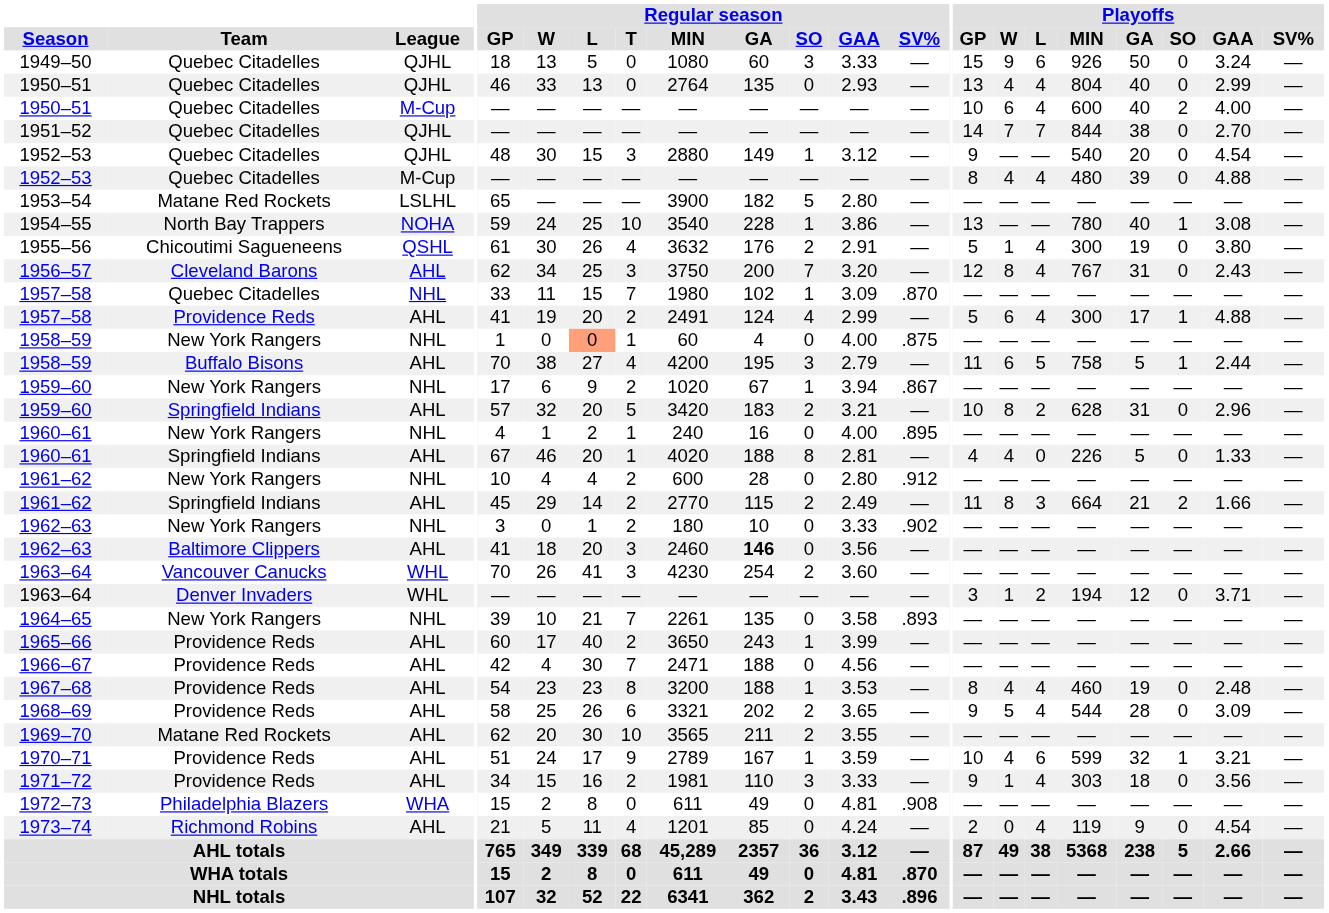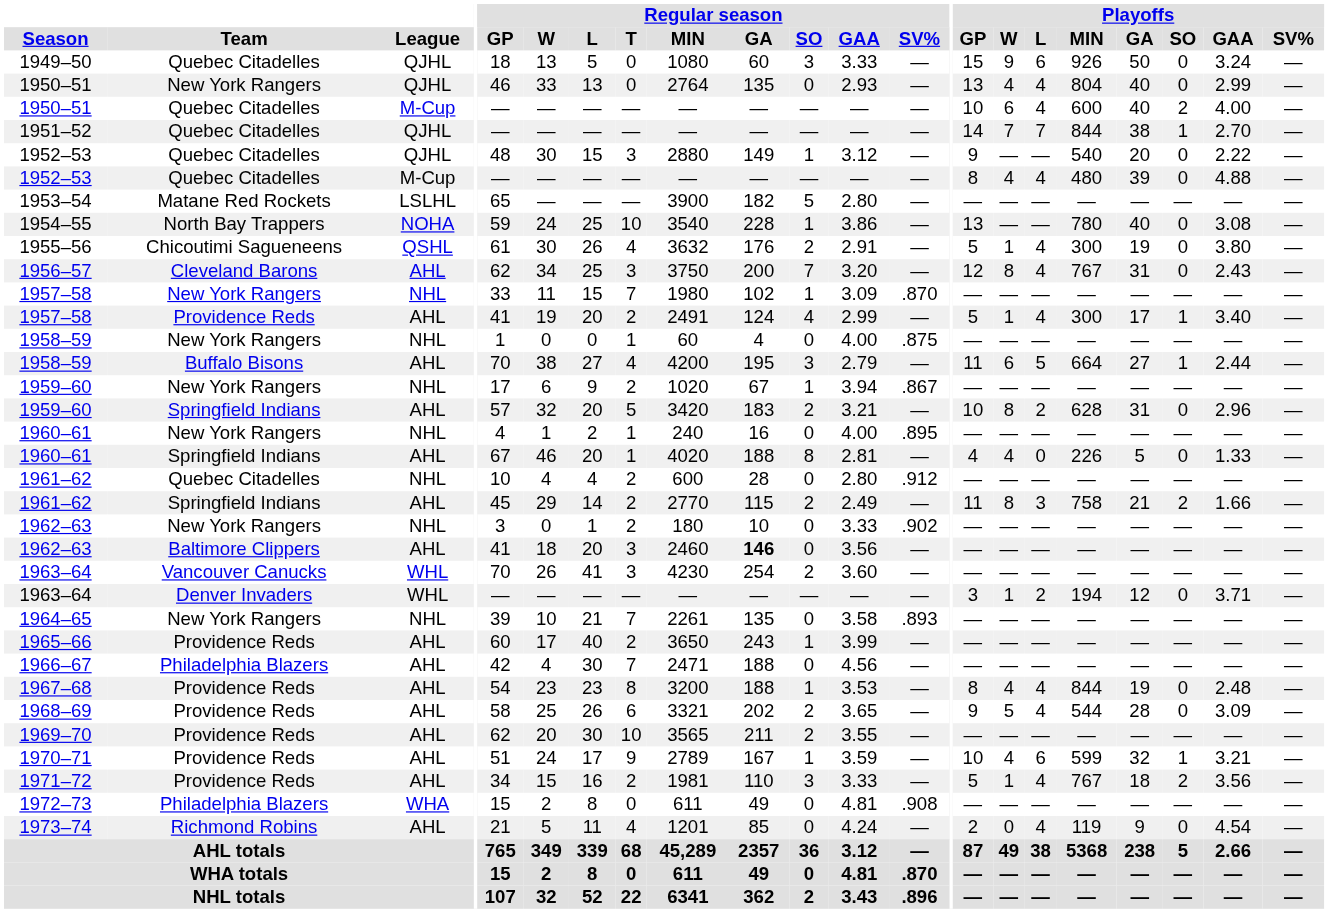 <table border="0" cellpadding="1" cellspacing="0" style="width:90%; text-align:center;">
 <tr bgcolor="#e0e0e0">
 <th colspan="3" bgcolor="#ffffff"></th>
 <th rowspan="99" bgcolor="#ffffff"></th>
 <th colspan="9" bgcolor="#e0e0e0"><a href='#'>Regular season</a></th>
 <th rowspan="99" bgcolor="#ffffff"></th>
 <th colspan="8" bgcolor="#e0e0e0"><a href='#'>Playoffs</a></th>
 </tr>
 <tr bgcolor="#e0e0e0">
 <th><a href='#'>Season</a></th>
 <th>Team</th>
 <th>League</th>
 <th>GP</th>
 <th>W</th>
 <th>L</th>
 <th>T</th>
 <th>MIN</th>
 <th>GA</th>
 <th><a href='#'>SO</a></th>
 <th><a href='#'>GAA</a></th>
 <th><a href='#'>SV%</a></th>
 <th>GP</th>
 <th>W</th>
 <th>L</th>
 <th>MIN</th>
 <th>GA</th>
 <th>SO</th>
 <th>GAA</th>
 <th>SV%</th>
 </tr>
 <tr>
 <td>1949–50</td>
 <td>Quebec Citadelles</td>
 <td>QJHL</td>
 <td>18</td>
 <td>13</td>
 <td>5</td>
 <td>0</td>
 <td>1080</td>
 <td>60</td>
 <td>3</td>
 <td>3.33</td>
 <td>—</td>
 <td>15</td>
 <td>9</td>
 <td>6</td>
 <td>926</td>
 <td>50</td>
 <td>0</td>
 <td>3.24</td>
 <td>—</td>
 </tr>
 <tr bgcolor="#f0f0f0">
 <td>1950–51</td>
-<td>Quebec Citadelles</td>
+<td>New York Rangers</td>
 <td>QJHL</td>
 <td>46</td>
 <td>33</td>
 <td>13</td>
 <td>0</td>
 <td>2764</td>
 <td>135</td>
 <td>0</td>
 <td>2.93</td>
 <td>—</td>
 <td>13</td>
 <td>4</td>
 <td>4</td>
 <td>804</td>
 <td>40</td>
 <td>0</td>
 <td>2.99</td>
 <td>—</td>
 </tr>
 <tr>
 <td><a href='#'>1950–51</a></td>
 <td>Quebec Citadelles</td>
 <td><a href='#'>M-Cup</a></td>
 <td>—</td>
 <td>—</td>
 <td>—</td>
 <td>—</td>
 <td>—</td>
 <td>—</td>
 <td>—</td>
 <td>—</td>
 <td>—</td>
 <td>10</td>
 <td>6</td>
 <td>4</td>
 <td>600</td>
 <td>40</td>
 <td>2</td>
 <td>4.00</td>
 <td>—</td>
 </tr>
 <tr bgcolor="#f0f0f0">
 <td>1951–52</td>
 <td>Quebec Citadelles</td>
 <td>QJHL</td>
 <td>—</td>
 <td>—</td>
 <td>—</td>
 <td>—</td>
 <td>—</td>
 <td>—</td>
 <td>—</td>
 <td>—</td>
 <td>—</td>
 <td>14</td>
 <td>7</td>
 <td>7</td>
 <td>844</td>
 <td>38</td>
-<td>0</td>
+<td>1</td>
 <td>2.70</td>
 <td>—</td>
 </tr>
 <tr>
 <td>1952–53</td>
 <td>Quebec Citadelles</td>
 <td>QJHL</td>
 <td>48</td>
 <td>30</td>
 <td>15</td>
 <td>3</td>
 <td>2880</td>
 <td>149</td>
 <td>1</td>
 <td>3.12</td>
 <td>—</td>
 <td>9</td>
 <td>—</td>
 <td>—</td>
 <td>540</td>
 <td>20</td>
 <td>0</td>
-<td>4.54</td>
+<td>2.22</td>
 <td>—</td>
 </tr>
 <tr bgcolor="#f0f0f0">
 <td><a href='#'>1952–53</a></td>
 <td>Quebec Citadelles</td>
 <td>M-Cup</td>
 <td>—</td>
 <td>—</td>
 <td>—</td>
 <td>—</td>
 <td>—</td>
 <td>—</td>
 <td>—</td>
 <td>—</td>
 <td>—</td>
 <td>8</td>
 <td>4</td>
 <td>4</td>
 <td>480</td>
 <td>39</td>
 <td>0</td>
 <td>4.88</td>
 <td>—</td>
 </tr>
 <tr>
 <td>1953–54</td>
 <td>Matane Red Rockets</td>
 <td>LSLHL</td>
 <td>65</td>
 <td>—</td>
 <td>—</td>
 <td>—</td>
 <td>3900</td>
 <td>182</td>
 <td>5</td>
 <td>2.80</td>
 <td>—</td>
 <td>—</td>
 <td>—</td>
 <td>—</td>
 <td>—</td>
 <td>—</td>
 <td>—</td>
 <td>—</td>
 <td>—</td>
 </tr>
 <tr bgcolor="#f0f0f0">
 <td>1954–55</td>
 <td>North Bay Trappers</td>
 <td><a href='#'>NOHA</a></td>
 <td>59</td>
 <td>24</td>
 <td>25</td>
 <td>10</td>
 <td>3540</td>
 <td>228</td>
 <td>1</td>
 <td>3.86</td>
 <td>—</td>
 <td>13</td>
 <td>—</td>
 <td>—</td>
 <td>780</td>
 <td>40</td>
-<td>1</td>
+<td>0</td>
 <td>3.08</td>
 <td>—</td>
 </tr>
 <tr>
 <td>1955–56</td>
 <td>Chicoutimi Sagueneens</td>
 <td><a href='#'>QSHL</a></td>
 <td>61</td>
 <td>30</td>
 <td>26</td>
 <td>4</td>
 <td>3632</td>
 <td>176</td>
 <td>2</td>
 <td>2.91</td>
 <td>—</td>
 <td>5</td>
 <td>1</td>
 <td>4</td>
 <td>300</td>
 <td>19</td>
 <td>0</td>
 <td>3.80</td>
 <td>—</td>
 </tr>
 <tr bgcolor="#f0f0f0">
 <td><a href='#'>1956–57</a></td>
 <td><a href='#'>Cleveland Barons</a></td>
 <td><a href='#'>AHL</a></td>
 <td>62</td>
 <td>34</td>
 <td>25</td>
 <td>3</td>
 <td>3750</td>
 <td>200</td>
 <td>7</td>
 <td>3.20</td>
 <td>—</td>
 <td>12</td>
 <td>8</td>
 <td>4</td>
 <td>767</td>
 <td>31</td>
 <td>0</td>
 <td>2.43</td>
 <td>—</td>
 </tr>
 <tr>
 <td><a href='#'>1957–58</a></td>
-<td>Quebec Citadelles</td>
+<td><a href='#'>New York Rangers</a></td>
 <td><a href='#'>NHL</a></td>
 <td>33</td>
 <td>11</td>
 <td>15</td>
 <td>7</td>
 <td>1980</td>
 <td>102</td>
 <td>1</td>
 <td>3.09</td>
 <td>.870</td>
 <td>—</td>
 <td>—</td>
 <td>—</td>
 <td>—</td>
 <td>—</td>
 <td>—</td>
 <td>—</td>
 <td>—</td>
 </tr>
 <tr bgcolor="#f0f0f0">
 <td><a href='#'>1957–58</a></td>
 <td><a href='#'>Providence Reds</a></td>
 <td>AHL</td>
 <td>41</td>
 <td>19</td>
 <td>20</td>
 <td>2</td>
 <td>2491</td>
 <td>124</td>
 <td>4</td>
 <td>2.99</td>
 <td>—</td>
 <td>5</td>
-<td>6</td>
+<td>1</td>
 <td>4</td>
 <td>300</td>
 <td>17</td>
 <td>1</td>
-<td>4.88</td>
+<td>3.40</td>
 <td>—</td>
 </tr>
 <tr>
 <td><a href='#'>1958–59</a></td>
 <td>New York Rangers</td>
 <td>NHL</td>
 <td>1</td>
 <td>0</td>
-<td style="background: lightsalmon;">0</td>
+<td>0</td>
 <td>1</td>
 <td>60</td>
 <td>4</td>
 <td>0</td>
 <td>4.00</td>
 <td>.875</td>
 <td>—</td>
 <td>—</td>
 <td>—</td>
 <td>—</td>
 <td>—</td>
 <td>—</td>
 <td>—</td>
 <td>—</td>
 </tr>
 <tr bgcolor="#f0f0f0">
 <td><a href='#'>1958–59</a></td>
 <td><a href='#'>Buffalo Bisons</a></td>
 <td>AHL</td>
 <td>70</td>
 <td>38</td>
 <td>27</td>
 <td>4</td>
 <td>4200</td>
 <td>195</td>
 <td>3</td>
 <td>2.79</td>
 <td>—</td>
 <td>11</td>
 <td>6</td>
 <td>5</td>
-<td>758</td>
-<td>5</td>
+<td>664</td>
+<td>27</td>
 <td>1</td>
 <td>2.44</td>
 <td>—</td>
 </tr>
 <tr>
 <td><a href='#'>1959–60</a></td>
 <td>New York Rangers</td>
 <td>NHL</td>
 <td>17</td>
 <td>6</td>
 <td>9</td>
 <td>2</td>
 <td>1020</td>
 <td>67</td>
 <td>1</td>
 <td>3.94</td>
 <td>.867</td>
 <td>—</td>
 <td>—</td>
 <td>—</td>
 <td>—</td>
 <td>—</td>
 <td>—</td>
 <td>—</td>
 <td>—</td>
 </tr>
 <tr bgcolor="#f0f0f0">
 <td><a href='#'>1959–60</a></td>
 <td><a href='#'>Springfield Indians</a></td>
 <td>AHL</td>
 <td>57</td>
 <td>32</td>
 <td>20</td>
 <td>5</td>
 <td>3420</td>
 <td>183</td>
 <td>2</td>
 <td>3.21</td>
 <td>—</td>
 <td>10</td>
 <td>8</td>
 <td>2</td>
 <td>628</td>
 <td>31</td>
 <td>0</td>
 <td>2.96</td>
 <td>—</td>
 </tr>
 <tr>
 <td><a href='#'>1960–61</a></td>
 <td>New York Rangers</td>
 <td>NHL</td>
 <td>4</td>
 <td>1</td>
 <td>2</td>
 <td>1</td>
 <td>240</td>
 <td>16</td>
 <td>0</td>
 <td>4.00</td>
 <td>.895</td>
 <td>—</td>
 <td>—</td>
 <td>—</td>
 <td>—</td>
 <td>—</td>
 <td>—</td>
 <td>—</td>
 <td>—</td>
 </tr>
 <tr bgcolor="#f0f0f0">
 <td><a href='#'>1960–61</a></td>
 <td>Springfield Indians</td>
 <td>AHL</td>
 <td>67</td>
 <td>46</td>
 <td>20</td>
 <td>1</td>
 <td>4020</td>
 <td>188</td>
 <td>8</td>
 <td>2.81</td>
 <td>—</td>
 <td>4</td>
 <td>4</td>
 <td>0</td>
 <td>226</td>
 <td>5</td>
 <td>0</td>
 <td>1.33</td>
 <td>—</td>
 </tr>
 <tr>
 <td><a href='#'>1961–62</a></td>
-<td>New York Rangers</td>
+<td>Quebec Citadelles</td>
 <td>NHL</td>
 <td>10</td>
 <td>4</td>
 <td>4</td>
 <td>2</td>
 <td>600</td>
 <td>28</td>
 <td>0</td>
 <td>2.80</td>
 <td>.912</td>
 <td>—</td>
 <td>—</td>
 <td>—</td>
 <td>—</td>
 <td>—</td>
 <td>—</td>
 <td>—</td>
 <td>—</td>
 </tr>
 <tr bgcolor="#f0f0f0">
 <td><a href='#'>1961–62</a></td>
 <td>Springfield Indians</td>
 <td>AHL</td>
 <td>45</td>
 <td>29</td>
 <td>14</td>
 <td>2</td>
 <td>2770</td>
 <td>115</td>
 <td>2</td>
 <td>2.49</td>
 <td>—</td>
 <td>11</td>
 <td>8</td>
 <td>3</td>
-<td>664</td>
+<td>758</td>
 <td>21</td>
 <td>2</td>
 <td>1.66</td>
 <td>—</td>
 </tr>
 <tr>
 <td><a href='#'>1962–63</a></td>
 <td>New York Rangers</td>
 <td>NHL</td>
 <td>3</td>
 <td>0</td>
 <td>1</td>
 <td>2</td>
 <td>180</td>
 <td>10</td>
 <td>0</td>
 <td>3.33</td>
 <td>.902</td>
 <td>—</td>
 <td>—</td>
 <td>—</td>
 <td>—</td>
 <td>—</td>
 <td>—</td>
 <td>—</td>
 <td>—</td>
 </tr>
 <tr bgcolor="#f0f0f0">
 <td><a href='#'>1962–63</a></td>
 <td><a href='#'>Baltimore Clippers</a></td>
 <td>AHL</td>
 <td>41</td>
 <td>18</td>
 <td>20</td>
 <td>3</td>
 <td>2460</td>
 <td><strong>146</strong></td>
 <td>0</td>
 <td>3.56</td>
 <td>—</td>
 <td>—</td>
 <td>—</td>
 <td>—</td>
 <td>—</td>
 <td>—</td>
 <td>—</td>
 <td>—</td>
 <td>—</td>
 </tr>
 <tr>
 <td><a href='#'>1963–64</a></td>
 <td><a href='#'>Vancouver Canucks</a></td>
 <td><a href='#'>WHL</a></td>
 <td>70</td>
 <td>26</td>
 <td>41</td>
 <td>3</td>
 <td>4230</td>
 <td>254</td>
 <td>2</td>
 <td>3.60</td>
 <td>—</td>
 <td>—</td>
 <td>—</td>
 <td>—</td>
 <td>—</td>
 <td>—</td>
 <td>—</td>
 <td>—</td>
 <td>—</td>
 </tr>
 <tr bgcolor="#f0f0f0">
 <td>1963–64</td>
 <td><a href='#'>Denver Invaders</a></td>
 <td>WHL</td>
 <td>—</td>
 <td>—</td>
 <td>—</td>
 <td>—</td>
 <td>—</td>
 <td>—</td>
 <td>—</td>
 <td>—</td>
 <td>—</td>
 <td>3</td>
 <td>1</td>
 <td>2</td>
 <td>194</td>
 <td>12</td>
 <td>0</td>
 <td>3.71</td>
 <td>—</td>
 </tr>
 <tr>
 <td><a href='#'>1964–65</a></td>
 <td>New York Rangers</td>
 <td>NHL</td>
 <td>39</td>
 <td>10</td>
 <td>21</td>
 <td>7</td>
 <td>2261</td>
 <td>135</td>
 <td>0</td>
 <td>3.58</td>
 <td>.893</td>
 <td>—</td>
 <td>—</td>
 <td>—</td>
 <td>—</td>
 <td>—</td>
 <td>—</td>
 <td>—</td>
 <td>—</td>
 </tr>
 <tr bgcolor="#f0f0f0">
 <td><a href='#'>1965–66</a></td>
 <td>Providence Reds</td>
 <td>AHL</td>
 <td>60</td>
 <td>17</td>
 <td>40</td>
 <td>2</td>
 <td>3650</td>
 <td>243</td>
 <td>1</td>
 <td>3.99</td>
 <td>—</td>
 <td>—</td>
 <td>—</td>
 <td>—</td>
 <td>—</td>
 <td>—</td>
 <td>—</td>
 <td>—</td>
 <td>—</td>
 </tr>
 <tr>
 <td><a href='#'>1966–67</a></td>
-<td>Providence Reds</td>
+<td><a href='#'>Philadelphia Blazers</a></td>
 <td>AHL</td>
 <td>42</td>
 <td>4</td>
 <td>30</td>
 <td>7</td>
 <td>2471</td>
 <td>188</td>
 <td>0</td>
 <td>4.56</td>
 <td>—</td>
 <td>—</td>
 <td>—</td>
 <td>—</td>
 <td>—</td>
 <td>—</td>
 <td>—</td>
 <td>—</td>
 <td>—</td>
 </tr>
 <tr bgcolor="#f0f0f0">
 <td><a href='#'>1967–68</a></td>
 <td>Providence Reds</td>
 <td>AHL</td>
 <td>54</td>
 <td>23</td>
 <td>23</td>
 <td>8</td>
 <td>3200</td>
 <td>188</td>
 <td>1</td>
 <td>3.53</td>
 <td>—</td>
 <td>8</td>
 <td>4</td>
 <td>4</td>
-<td>460</td>
+<td>844</td>
 <td>19</td>
 <td>0</td>
 <td>2.48</td>
 <td>—</td>
 </tr>
 <tr>
 <td><a href='#'>1968–69</a></td>
 <td>Providence Reds</td>
 <td>AHL</td>
 <td>58</td>
 <td>25</td>
 <td>26</td>
 <td>6</td>
 <td>3321</td>
 <td>202</td>
 <td>2</td>
 <td>3.65</td>
 <td>—</td>
 <td>9</td>
 <td>5</td>
 <td>4</td>
 <td>544</td>
 <td>28</td>
 <td>0</td>
 <td>3.09</td>
 <td>—</td>
 </tr>
 <tr bgcolor="#f0f0f0">
 <td><a href='#'>1969–70</a></td>
-<td>Matane Red Rockets</td>
+<td>Providence Reds</td>
 <td>AHL</td>
 <td>62</td>
 <td>20</td>
 <td>30</td>
 <td>10</td>
 <td>3565</td>
 <td>211</td>
 <td>2</td>
 <td>3.55</td>
 <td>—</td>
 <td>—</td>
 <td>—</td>
 <td>—</td>
 <td>—</td>
 <td>—</td>
 <td>—</td>
 <td>—</td>
 <td>—</td>
 </tr>
 <tr>
 <td><a href='#'>1970–71</a></td>
 <td>Providence Reds</td>
 <td>AHL</td>
 <td>51</td>
 <td>24</td>
 <td>17</td>
 <td>9</td>
 <td>2789</td>
 <td>167</td>
 <td>1</td>
 <td>3.59</td>
 <td>—</td>
 <td>10</td>
 <td>4</td>
 <td>6</td>
 <td>599</td>
 <td>32</td>
 <td>1</td>
 <td>3.21</td>
 <td>—</td>
 </tr>
 <tr bgcolor="#f0f0f0">
 <td><a href='#'>1971–72</a></td>
 <td>Providence Reds</td>
 <td>AHL</td>
 <td>34</td>
 <td>15</td>
 <td>16</td>
 <td>2</td>
 <td>1981</td>
 <td>110</td>
 <td>3</td>
 <td>3.33</td>
 <td>—</td>
-<td>9</td>
+<td>5</td>
 <td>1</td>
 <td>4</td>
-<td>303</td>
+<td>767</td>
 <td>18</td>
-<td>0</td>
+<td>2</td>
 <td>3.56</td>
 <td>—</td>
 </tr>
 <tr>
 <td><a href='#'>1972–73</a></td>
 <td><a href='#'>Philadelphia Blazers</a></td>
 <td><a href='#'>WHA</a></td>
 <td>15</td>
 <td>2</td>
 <td>8</td>
 <td>0</td>
 <td>611</td>
 <td>49</td>
 <td>0</td>
 <td>4.81</td>
 <td>.908</td>
 <td>—</td>
 <td>—</td>
 <td>—</td>
 <td>—</td>
 <td>—</td>
 <td>—</td>
 <td>—</td>
 <td>—</td>
 </tr>
 <tr bgcolor="#f0f0f0">
 <td><a href='#'>1973–74</a></td>
 <td><a href='#'>Richmond Robins</a></td>
 <td>AHL</td>
 <td>21</td>
 <td>5</td>
 <td>11</td>
 <td>4</td>
 <td>1201</td>
 <td>85</td>
 <td>0</td>
 <td>4.24</td>
 <td>—</td>
 <td>2</td>
 <td>0</td>
 <td>4</td>
 <td>119</td>
 <td>9</td>
 <td>0</td>
 <td>4.54</td>
 <td>—</td>
 </tr>
 <tr bgcolor="#e0e0e0">
 <th colspan=3>AHL totals</th>
 <th>765</th>
 <th>349</th>
 <th>339</th>
 <th>68</th>
 <th>45,289</th>
 <th>2357</th>
 <th>36</th>
 <th>3.12</th>
 <th>—</th>
 <th>87</th>
 <th>49</th>
 <th>38</th>
 <th>5368</th>
 <th>238</th>
 <th>5</th>
 <th>2.66</th>
 <th>—</th>
 </tr>
 <tr bgcolor="#e0e0e0">
 <th colspan=3>WHA totals</th>
 <th>15</th>
 <th>2</th>
 <th>8</th>
 <th>0</th>
 <th>611</th>
 <th>49</th>
 <th>0</th>
 <th>4.81</th>
 <th>.870</th>
 <th>—</th>
 <th>—</th>
 <th>—</th>
 <th>—</th>
 <th>—</th>
 <th>—</th>
 <th>—</th>
 <th>—</th>
 </tr>
 <tr bgcolor="#e0e0e0">
 <th colspan=3>NHL totals</th>
 <th>107</th>
 <th>32</th>
 <th>52</th>
 <th>22</th>
 <th>6341</th>
 <th>362</th>
 <th>2</th>
 <th>3.43</th>
 <th>.896</th>
 <th>—</th>
 <th>—</th>
 <th>—</th>
 <th>—</th>
 <th>—</th>
 <th>—</th>
 <th>—</th>
 <th>—</th>
 </tr>
 </table>
